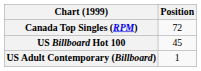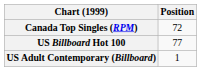 <table class="wikitable sortable plainrowheaders">
 <tr>
 <th scope="col">Chart (1999)</th>
 <th scope="col">Position</th>
 </tr>
 <tr>
 <th scope="row">Canada Top Singles (<em><a href='#'>RPM</a></em>)</th>
 <td style="text-align:center;">72</td>
 </tr>
 <tr>
 <th scope="row">US <em>Billboard</em> Hot 100</th>
-<td align="center">45</td>
+<td align="center">77</td>
 </tr>
 <tr>
 <th scope="row">US Adult Contemporary (<em>Billboard</em>)</th>
 <td align="center">1</td>
 </tr>
 </table>
